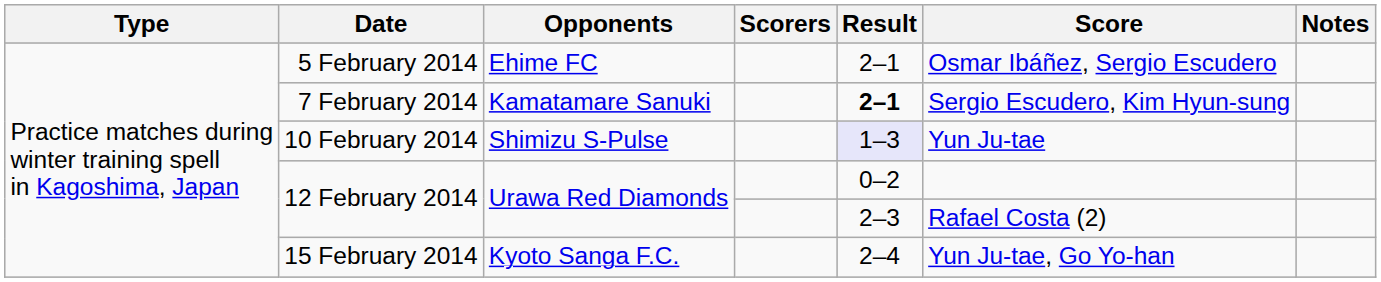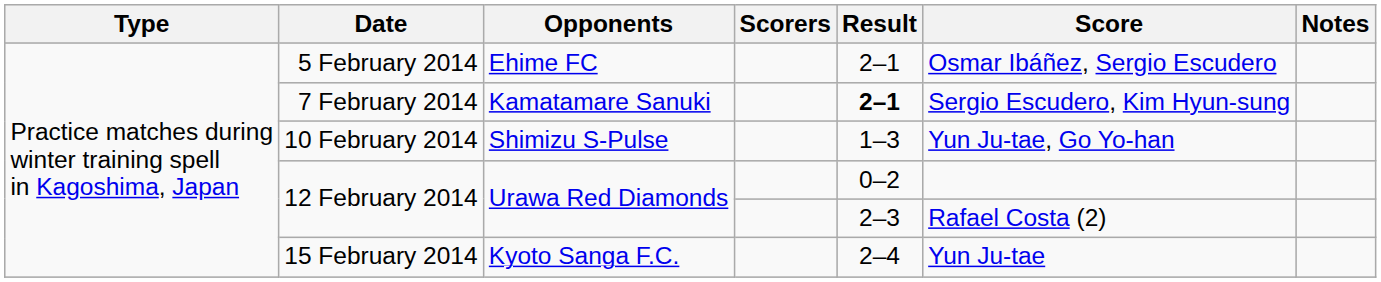 <table class="wikitable" style="text-align:center">
 <tr>
 <th>Type</th>
 <th>Date</th>
 <th>Opponents</th>
 <th>Scorers</th>
 <th>Result</th>
 <th>Score</th>
 <th>Notes</th>
 </tr>
 <tr>
 <td rowspan=6 align=left>Practice matches during<br>winter training spell <br>in <a href='#'>Kagoshima</a>, <a href='#'>Japan</a></td>
 <td align=right>5 February 2014</td>
 <td align=left> <a href='#'>Ehime FC</a></td>
 <td></td>
 <td>2–1</td>
 <td align=left> <a href='#'>Osmar Ibáñez</a>,  <a href='#'>Sergio Escudero</a></td>
 <td></td>
 </tr>
 <tr>
 <td align=right>7 February 2014</td>
 <td align=left> <a href='#'>Kamatamare Sanuki</a></td>
 <td></td>
 <td><strong>2–1</strong></td>
 <td align=left> <a href='#'>Sergio Escudero</a>,  <a href='#'>Kim Hyun-sung</a></td>
 <td></td>
 </tr>
 <tr>
 <td align=right>10 February 2014</td>
 <td align=left> <a href='#'>Shimizu S-Pulse</a></td>
 <td></td>
-<td style="background: lavender;">1–3</td>
-<td align=left> <a href='#'>Yun Ju-tae</a></td>
+<td>1–3</td>
+<td align=left> <a href='#'>Yun Ju-tae</a>,  <a href='#'>Go Yo-han</a></td>
 <td></td>
 </tr>
 <tr>
 <td align=right rowspan="2">12 February 2014</td>
 <td rowspan="2" align=left> <a href='#'>Urawa Red Diamonds</a></td>
 <td></td>
 <td>0–2</td>
 <td align=left></td>
 <td></td>
 </tr>
 <tr>
 <td></td>
 <td>2–3</td>
 <td align=left> <a href='#'>Rafael Costa</a> (2)</td>
 <td></td>
 </tr>
 <tr>
 <td align=right>15 February 2014</td>
 <td align=left> <a href='#'>Kyoto Sanga F.C.</a></td>
 <td></td>
 <td>2–4</td>
-<td align=left> <a href='#'>Yun Ju-tae</a>,  <a href='#'>Go Yo-han</a></td>
+<td align=left> <a href='#'>Yun Ju-tae</a></td>
 <td></td>
 </tr>
 </table>
